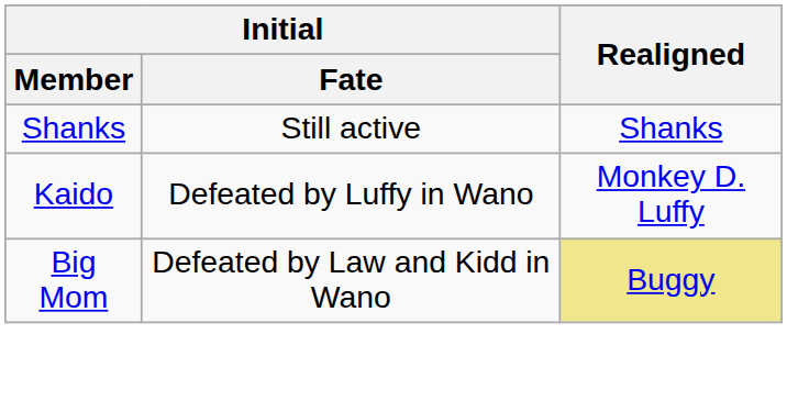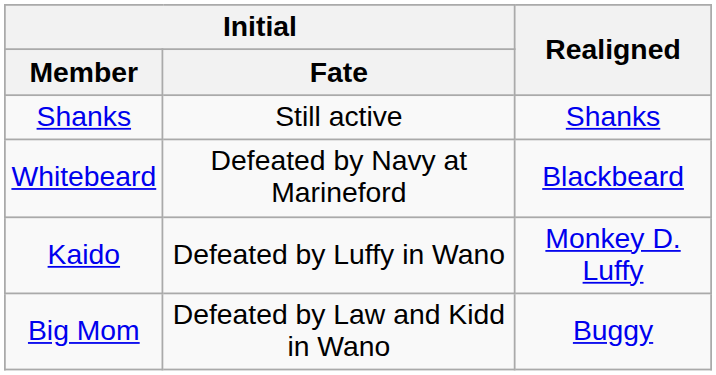 <table class="wikitable floatright" style="text-align: center; width: 25em;">
 <tr>
 <th colspan="2">Initial</th>
 <th rowspan="2">Realigned</th>
 </tr>
 <tr>
 <th>Member</th>
 <th>Fate</th>
 </tr>
 <tr>
 <td><a href='#'>Shanks</a></td>
 <td>Still active</td>
 <td><a href='#'>Shanks</a></td>
 </tr>
 <tr>
+<td><a href='#'>Whitebeard</a></td>
+<td>Defeated by Navy at Marineford</td>
+<td><a href='#'>Blackbeard</a></td>
+</tr>
+<tr>
 <td><a href='#'>Kaido</a></td>
 <td>Defeated by Luffy in Wano</td>
 <td><a href='#'>Monkey D. Luffy</a></td>
 </tr>
 <tr>
 <td><a href='#'>Big Mom</a></td>
 <td>Defeated by Law and Kidd in Wano</td>
-<td style="background: khaki;"><a href='#'>Buggy</a></td>
+<td><a href='#'>Buggy</a></td>
 </tr>
 </table>
